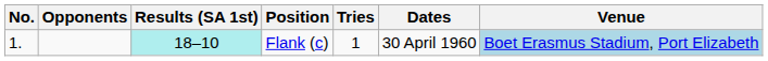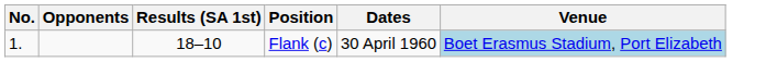 <table class="wikitable">
 <tr>
 <th>No.</th>
 <th>Opponents</th>
 <th>Results (SA 1st)</th>
 <th>Position</th>
-<th>Tries</th>
 <th>Dates</th>
 <th>Venue</th>
 </tr>
 <tr>
 <td>1.</td>
 <td></td>
-<td align="center" style="background: paleturquoise;">18–10</td>
+<td align="center">18–10</td>
 <td><a href='#'>Flank</a> (<a href='#'>c</a>)</td>
-<td align="center">1</td>
 <td>30 April 1960</td>
 <td style="background: lightblue;"><a href='#'>Boet Erasmus Stadium</a>, <a href='#'>Port Elizabeth</a></td>
 </tr>
 </table>
